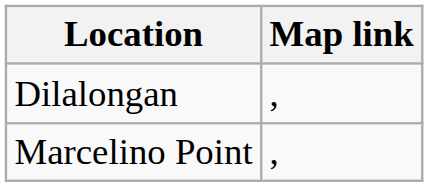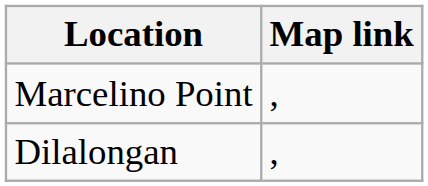 <table class="wikitable" style="float: right;" border="1">
 <tr>
 <th>Location</th>
 <th>Map link</th>
 </tr>
 <tr>
+<td>Marcelino Point</td>
+<td>,</td>
+</tr>
+<tr>
 <td>Dilalongan</td>
 <td>,</td>
 </tr>
-<tr>
-<td>Marcelino Point</td>
-<td>,</td>
-</tr>
 </table>
